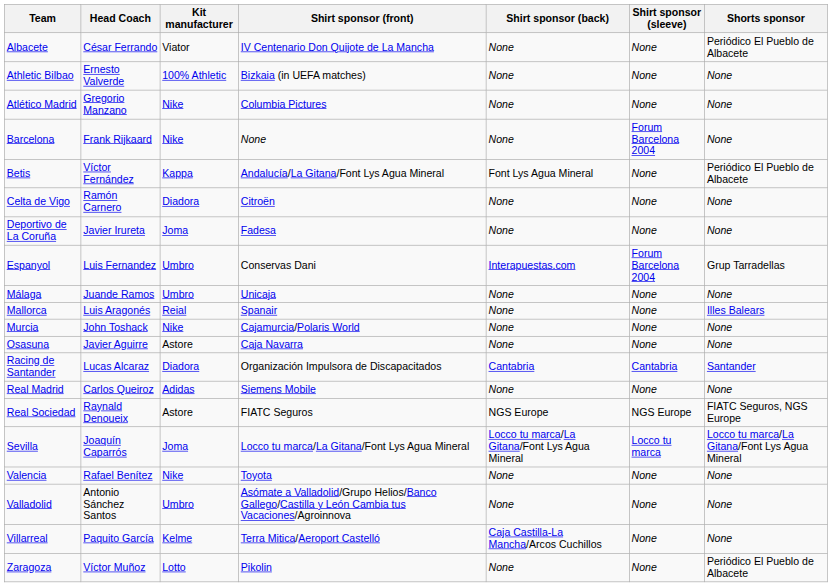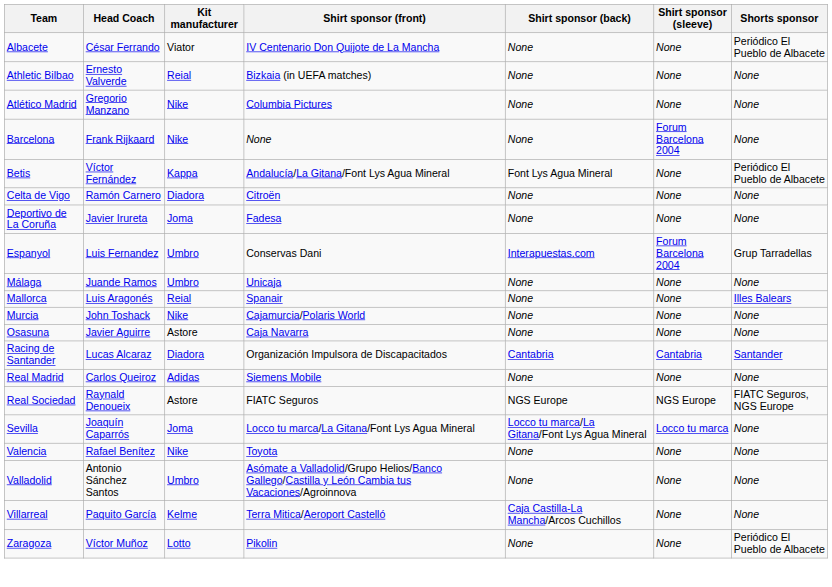 <table class="wikitable sortable">
 <tr>
 <th>Team</th>
 <th>Head Coach</th>
 <th>Kit manufacturer</th>
 <th>Shirt sponsor (front)</th>
 <th>Shirt sponsor (back)</th>
 <th>Shirt sponsor (sleeve)</th>
 <th>Shorts sponsor</th>
 </tr>
 <tr>
 <td><a href='#'>Albacete</a></td>
 <td> <a href='#'>César Ferrando</a></td>
 <td>Viator</td>
 <td><a href='#'>IV Centenario Don Quijote de La Mancha</a></td>
 <td><em>None</em></td>
 <td><em>None</em></td>
 <td>Periódico El Pueblo de Albacete</td>
 </tr>
 <tr>
 <td><a href='#'>Athletic Bilbao</a></td>
 <td> <a href='#'>Ernesto Valverde</a></td>
-<td><a href='#'>100% Athletic</a></td>
+<td><a href='#'>Reial</a></td>
 <td><a href='#'>Bizkaia</a> (in UEFA matches)</td>
 <td><em>None</em></td>
 <td><em>None</em></td>
 <td><em>None</em></td>
 </tr>
 <tr>
 <td><a href='#'>Atlético Madrid</a></td>
 <td> <a href='#'>Gregorio Manzano</a></td>
 <td><a href='#'>Nike</a></td>
 <td><a href='#'>Columbia Pictures</a></td>
 <td><em>None</em></td>
 <td><em>None</em></td>
 <td><em>None</em></td>
 </tr>
 <tr>
 <td><a href='#'>Barcelona</a></td>
 <td> <a href='#'>Frank Rijkaard</a></td>
 <td><a href='#'>Nike</a></td>
 <td><em>None</em></td>
 <td><em>None</em></td>
 <td><a href='#'>Forum Barcelona 2004</a></td>
 <td><em>None</em></td>
 </tr>
 <tr>
 <td><a href='#'>Betis</a></td>
 <td> <a href='#'>Víctor Fernández</a></td>
 <td><a href='#'>Kappa</a></td>
 <td><a href='#'>Andalucía</a>/<a href='#'>La Gitana</a>/Font Lys Agua Mineral</td>
 <td>Font Lys Agua Mineral</td>
 <td><em>None</em></td>
 <td>Periódico El Pueblo de Albacete</td>
 </tr>
 <tr>
 <td><a href='#'>Celta de Vigo</a></td>
 <td> <a href='#'>Ramón Carnero</a></td>
 <td><a href='#'>Diadora</a></td>
 <td><a href='#'>Citroën</a></td>
 <td><em>None</em></td>
 <td><em>None</em></td>
 <td><em>None</em></td>
 </tr>
 <tr>
 <td><a href='#'>Deportivo de La Coruña</a></td>
 <td> <a href='#'>Javier Irureta</a></td>
 <td><a href='#'>Joma</a></td>
 <td><a href='#'>Fadesa</a></td>
 <td><em>None</em></td>
 <td><em>None</em></td>
 <td><em>None</em></td>
 </tr>
 <tr>
 <td><a href='#'>Espanyol</a></td>
 <td> <a href='#'>Luis Fernandez</a></td>
 <td><a href='#'>Umbro</a></td>
 <td>Conservas Dani</td>
 <td><a href='#'>Interapuestas.com</a></td>
 <td><a href='#'>Forum Barcelona 2004</a></td>
 <td>Grup Tarradellas</td>
 </tr>
 <tr>
 <td><a href='#'>Málaga</a></td>
 <td> <a href='#'>Juande Ramos</a></td>
 <td><a href='#'>Umbro</a></td>
 <td><a href='#'>Unicaja</a></td>
 <td><em>None</em></td>
 <td><em>None</em></td>
 <td><em>None</em></td>
 </tr>
 <tr>
 <td><a href='#'>Mallorca</a></td>
 <td> <a href='#'>Luis Aragonés</a></td>
 <td><a href='#'>Reial</a></td>
 <td><a href='#'>Spanair</a></td>
 <td><em>None</em></td>
 <td><em>None</em></td>
 <td><a href='#'>Illes Balears</a></td>
 </tr>
 <tr>
 <td><a href='#'>Murcia</a></td>
 <td> <a href='#'>John Toshack</a></td>
 <td><a href='#'>Nike</a></td>
 <td><a href='#'>Cajamurcia</a>/<a href='#'>Polaris World</a></td>
 <td><em>None</em></td>
 <td><em>None</em></td>
 <td><em>None</em></td>
 </tr>
 <tr>
 <td><a href='#'>Osasuna</a></td>
 <td> <a href='#'>Javier Aguirre</a></td>
 <td>Astore</td>
 <td><a href='#'>Caja Navarra</a></td>
 <td><em>None</em></td>
 <td><em>None</em></td>
 <td><em>None</em></td>
 </tr>
 <tr>
 <td><a href='#'>Racing de Santander</a></td>
 <td> <a href='#'>Lucas Alcaraz</a></td>
 <td><a href='#'>Diadora</a></td>
 <td>Organización Impulsora de Discapacitados</td>
 <td><a href='#'>Cantabria</a></td>
 <td><a href='#'>Cantabria</a></td>
 <td><a href='#'>Santander</a></td>
 </tr>
 <tr>
 <td><a href='#'>Real Madrid</a></td>
 <td> <a href='#'>Carlos Queiroz</a></td>
 <td><a href='#'>Adidas</a></td>
 <td><a href='#'>Siemens Mobile</a></td>
 <td><em>None</em></td>
 <td><em>None</em></td>
 <td><em>None</em></td>
 </tr>
 <tr>
 <td><a href='#'>Real Sociedad</a></td>
 <td> <a href='#'>Raynald Denoueix</a></td>
 <td>Astore</td>
 <td>FIATC Seguros</td>
 <td>NGS Europe</td>
 <td>NGS Europe</td>
 <td>FIATC Seguros, NGS Europe</td>
 </tr>
 <tr>
 <td><a href='#'>Sevilla</a></td>
 <td> <a href='#'>Joaquín Caparrós</a></td>
 <td><a href='#'>Joma</a></td>
 <td><a href='#'>Locco tu marca</a>/<a href='#'>La Gitana</a>/Font Lys Agua Mineral</td>
 <td><a href='#'>Locco tu marca</a>/<a href='#'>La Gitana</a>/Font Lys Agua Mineral</td>
 <td><a href='#'>Locco tu marca</a></td>
-<td><a href='#'>Locco tu marca</a>/<a href='#'>La Gitana</a>/Font Lys Agua Mineral</td>
+<td><em>None</em></td>
 </tr>
 <tr>
 <td><a href='#'>Valencia</a></td>
 <td> <a href='#'>Rafael Benítez</a></td>
 <td><a href='#'>Nike</a></td>
 <td><a href='#'>Toyota</a></td>
 <td><em>None</em></td>
 <td><em>None</em></td>
 <td><em>None</em></td>
 </tr>
 <tr>
 <td><a href='#'>Valladolid</a></td>
 <td> Antonio Sánchez Santos</td>
 <td><a href='#'>Umbro</a></td>
 <td><a href='#'>Asómate a Valladolid</a>/Grupo Helios/<a href='#'>Banco Gallego</a>/<a href='#'>Castilla y León Cambia tus Vacaciones</a>/Agroinnova</td>
 <td><em>None</em></td>
 <td><em>None</em></td>
 <td><em>None</em></td>
 </tr>
 <tr>
 <td><a href='#'>Villarreal</a></td>
 <td> <a href='#'>Paquito García</a></td>
 <td><a href='#'>Kelme</a></td>
 <td><a href='#'>Terra Mitica</a>/<a href='#'>Aeroport Castelló</a></td>
 <td><a href='#'>Caja Castilla-La Mancha</a>/Arcos Cuchillos</td>
 <td><em>None</em></td>
 <td><em>None</em></td>
 </tr>
 <tr>
 <td><a href='#'>Zaragoza</a></td>
 <td> <a href='#'>Víctor Muñoz</a></td>
 <td><a href='#'>Lotto</a></td>
 <td><a href='#'>Pikolin</a></td>
 <td><em>None</em></td>
 <td><em>None</em></td>
 <td>Periódico El Pueblo de Albacete</td>
 </tr>
 </table>
